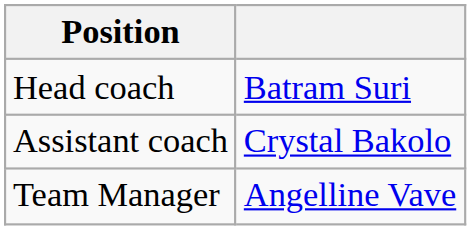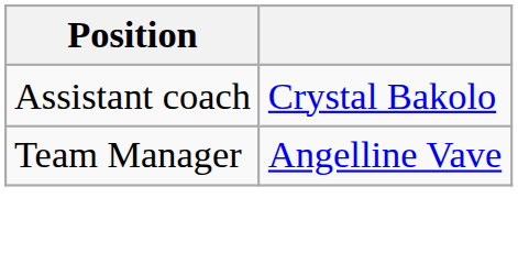 <table class=wikitable>
 <tr>
 <th>Position</th>
 <th></th>
-</tr>
-<tr>
-<td>Head coach</td>
-<td><a href='#'>Batram Suri</a></td>
 </tr>
 <tr>
 <td>Assistant coach</td>
 <td> <a href='#'>Crystal Bakolo</a></td>
 </tr>
 <tr>
 <td>Team Manager</td>
 <td><a href='#'>Angelline Vave</a><br></td>
 </tr>
 </table>
